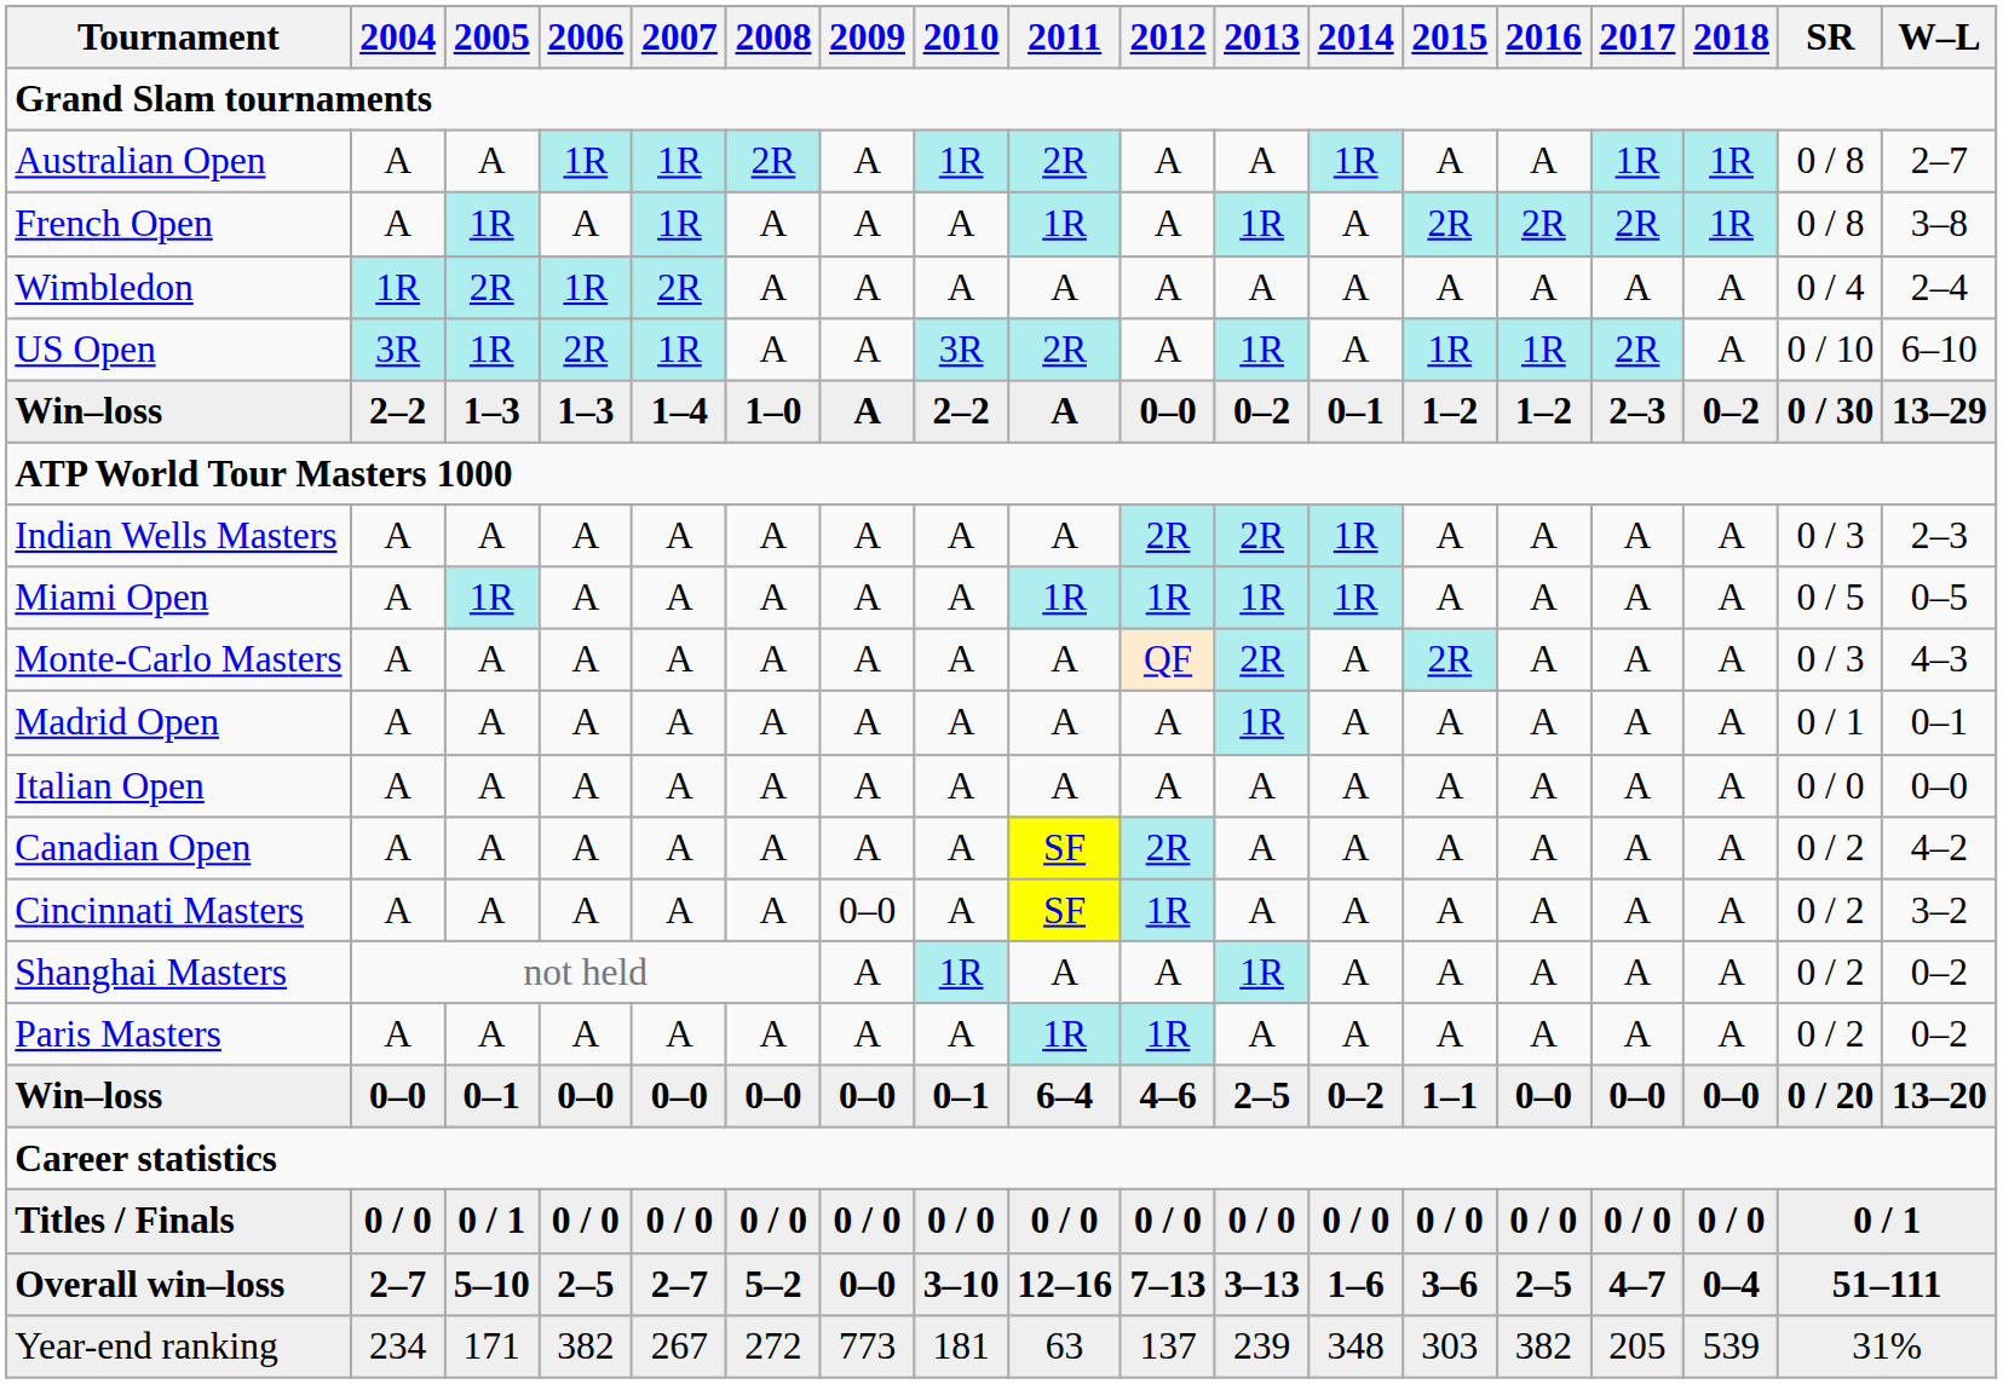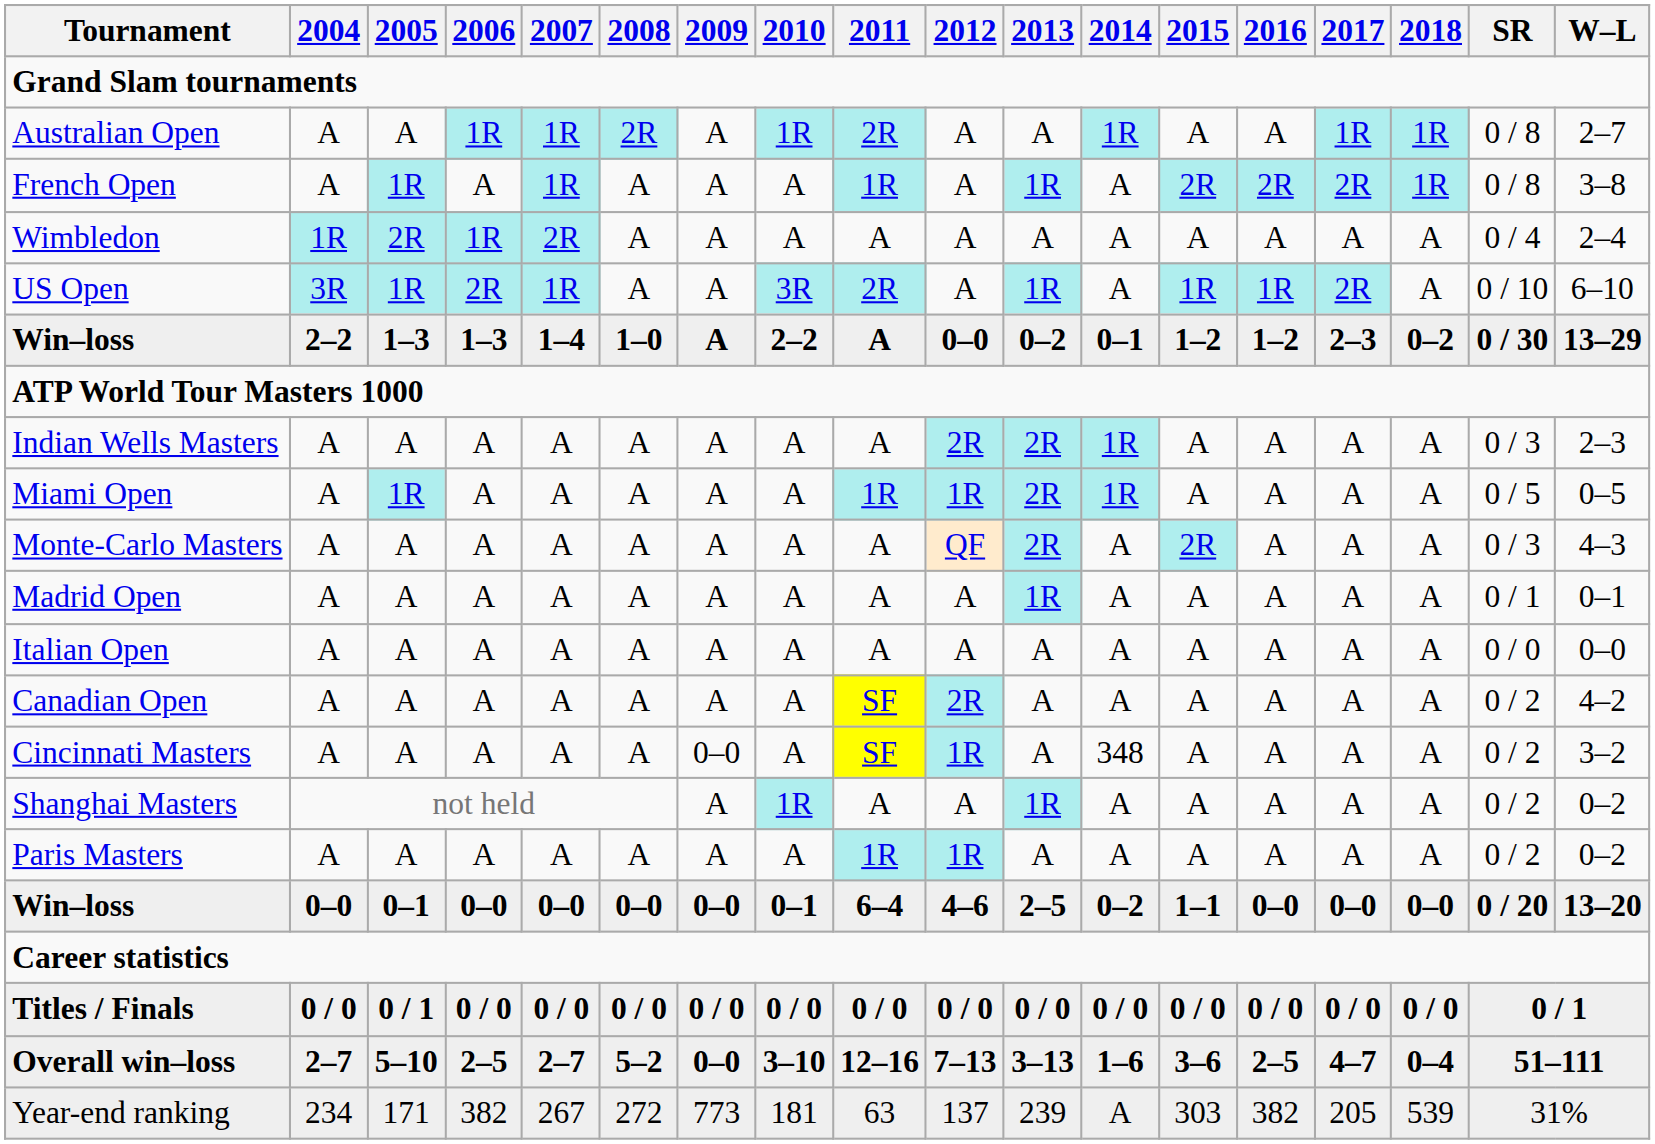 <table class="wikitable nowrap" style=text-align:center;font-size:96%>
 <tr>
 <th>Tournament</th>
 <th><a href='#'>2004</a></th>
 <th><a href='#'>2005</a></th>
 <th><a href='#'>2006</a></th>
 <th><a href='#'>2007</a></th>
 <th><a href='#'>2008</a></th>
 <th><a href='#'>2009</a></th>
 <th><a href='#'>2010</a></th>
 <th><a href='#'>2011</a></th>
 <th><a href='#'>2012</a></th>
 <th><a href='#'>2013</a></th>
 <th><a href='#'>2014</a></th>
 <th><a href='#'>2015</a></th>
 <th><a href='#'>2016</a></th>
 <th><a href='#'>2017</a></th>
 <th><a href='#'>2018</a></th>
 <th>SR</th>
 <th>W–L</th>
 </tr>
 <tr>
 <td colspan="18" align="left"><strong>Grand Slam tournaments</strong></td>
 </tr>
 <tr>
 <td align=left><a href='#'>Australian Open</a></td>
 <td>A</td>
 <td>A</td>
 <td bgcolor=afeeee><a href='#'>1R</a></td>
 <td bgcolor=afeeee><a href='#'>1R</a></td>
 <td bgcolor=afeeee><a href='#'>2R</a></td>
 <td>A</td>
 <td bgcolor=afeeee><a href='#'>1R</a></td>
 <td bgcolor=afeeee><a href='#'>2R</a></td>
 <td>A</td>
 <td>A</td>
 <td bgcolor=afeeee><a href='#'>1R</a></td>
 <td>A</td>
 <td>A</td>
 <td bgcolor=afeeee><a href='#'>1R</a></td>
 <td bgcolor=afeeee><a href='#'>1R</a></td>
 <td>0 / 8</td>
 <td>2–7</td>
 </tr>
 <tr>
 <td align=left><a href='#'>French Open</a></td>
 <td>A</td>
 <td bgcolor=afeeee><a href='#'>1R</a></td>
 <td>A</td>
 <td bgcolor=afeeee><a href='#'>1R</a></td>
 <td>A</td>
 <td>A</td>
 <td>A</td>
 <td bgcolor=afeeee><a href='#'>1R</a></td>
 <td>A</td>
 <td bgcolor=afeeee><a href='#'>1R</a></td>
 <td>A</td>
 <td bgcolor=afeeee><a href='#'>2R</a></td>
 <td bgcolor=afeeee><a href='#'>2R</a></td>
 <td bgcolor=afeeee><a href='#'>2R</a></td>
 <td bgcolor=afeeee><a href='#'>1R</a></td>
 <td>0 / 8</td>
 <td>3–8</td>
 </tr>
 <tr>
 <td align=left><a href='#'>Wimbledon</a></td>
 <td bgcolor=afeeee><a href='#'>1R</a></td>
 <td bgcolor=afeeee><a href='#'>2R</a></td>
 <td bgcolor=afeeee><a href='#'>1R</a></td>
 <td bgcolor=afeeee><a href='#'>2R</a></td>
 <td>A</td>
 <td>A</td>
 <td>A</td>
 <td>A</td>
 <td>A</td>
 <td>A</td>
 <td>A</td>
 <td>A</td>
 <td>A</td>
 <td>A</td>
 <td>A</td>
 <td>0 / 4</td>
 <td>2–4</td>
 </tr>
 <tr>
 <td align=left><a href='#'>US Open</a></td>
 <td bgcolor=afeeee><a href='#'>3R</a></td>
 <td bgcolor=afeeee><a href='#'>1R</a></td>
 <td bgcolor=afeeee><a href='#'>2R</a></td>
 <td bgcolor=afeeee><a href='#'>1R</a></td>
 <td>A</td>
 <td>A</td>
 <td bgcolor=afeeee><a href='#'>3R</a></td>
 <td bgcolor=afeeee><a href='#'>2R</a></td>
 <td>A</td>
 <td bgcolor=afeeee><a href='#'>1R</a></td>
 <td>A</td>
 <td bgcolor=afeeee><a href='#'>1R</a></td>
 <td bgcolor=afeeee><a href='#'>1R</a></td>
 <td bgcolor=afeeee><a href='#'>2R</a></td>
 <td>A</td>
 <td>0 / 10</td>
 <td>6–10</td>
 </tr>
 <tr style="font-weight:bold; background:#efefef;">
 <td style=text-align:left>Win–loss</td>
 <td>2–2</td>
 <td>1–3</td>
 <td>1–3</td>
 <td>1–4</td>
 <td>1–0</td>
 <td>A</td>
 <td>2–2</td>
 <td>A</td>
 <td>0–0</td>
 <td>0–2</td>
 <td>0–1</td>
 <td>1–2</td>
 <td>1–2</td>
 <td>2–3</td>
 <td>0–2</td>
 <td>0 / 30</td>
 <td>13–29</td>
 </tr>
 <tr>
 <td colspan="18" align="left"><strong>ATP World Tour Masters 1000</strong></td>
 </tr>
 <tr>
 <td align=left><a href='#'>Indian Wells Masters</a></td>
 <td>A</td>
 <td>A</td>
 <td>A</td>
 <td>A</td>
 <td>A</td>
 <td>A</td>
 <td>A</td>
 <td>A</td>
 <td bgcolor=afeeee><a href='#'>2R</a></td>
 <td bgcolor=afeeee><a href='#'>2R</a></td>
 <td bgcolor=afeeee><a href='#'>1R</a></td>
 <td>A</td>
 <td>A</td>
 <td>A</td>
 <td>A</td>
 <td>0 / 3</td>
 <td>2–3</td>
 </tr>
 <tr>
 <td align=left><a href='#'>Miami Open</a></td>
 <td>A</td>
 <td bgcolor=afeeee><a href='#'>1R</a></td>
 <td>A</td>
 <td>A</td>
 <td>A</td>
 <td>A</td>
 <td>A</td>
 <td bgcolor=afeeee><a href='#'>1R</a></td>
 <td bgcolor=afeeee><a href='#'>1R</a></td>
-<td bgcolor=afeeee><a href='#'>1R</a></td>
+<td bgcolor=afeeee><a href='#'>2R</a></td>
 <td bgcolor=afeeee><a href='#'>1R</a></td>
 <td>A</td>
 <td>A</td>
 <td>A</td>
 <td>A</td>
 <td>0 / 5</td>
 <td>0–5</td>
 </tr>
 <tr>
 <td align=left><a href='#'>Monte-Carlo Masters</a></td>
 <td>A</td>
 <td>A</td>
 <td>A</td>
 <td>A</td>
 <td>A</td>
 <td>A</td>
 <td>A</td>
 <td>A</td>
 <td bgcolor=ffebcd><a href='#'>QF</a></td>
 <td bgcolor=afeeee><a href='#'>2R</a></td>
 <td>A</td>
 <td bgcolor=afeeee><a href='#'>2R</a></td>
 <td>A</td>
 <td>A</td>
 <td>A</td>
 <td>0 / 3</td>
 <td>4–3</td>
 </tr>
 <tr>
 <td align=left><a href='#'>Madrid Open</a></td>
 <td>A</td>
 <td>A</td>
 <td>A</td>
 <td>A</td>
 <td>A</td>
 <td>A</td>
 <td>A</td>
 <td>A</td>
 <td>A</td>
 <td bgcolor=afeeee><a href='#'>1R</a></td>
 <td>A</td>
 <td>A</td>
 <td>A</td>
 <td>A</td>
 <td>A</td>
 <td>0 / 1</td>
 <td>0–1</td>
 </tr>
 <tr>
 <td align=left><a href='#'>Italian Open</a></td>
 <td>A</td>
 <td>A</td>
 <td>A</td>
 <td>A</td>
 <td>A</td>
 <td>A</td>
 <td>A</td>
 <td>A</td>
 <td>A</td>
 <td>A</td>
 <td>A</td>
 <td>A</td>
 <td>A</td>
 <td>A</td>
 <td>A</td>
 <td>0 / 0</td>
 <td>0–0</td>
 </tr>
 <tr>
 <td align=left><a href='#'>Canadian Open</a></td>
 <td>A</td>
 <td>A</td>
 <td>A</td>
 <td>A</td>
 <td>A</td>
 <td>A</td>
 <td>A</td>
 <td bgcolor=yellow><a href='#'>SF</a></td>
 <td bgcolor=afeeee><a href='#'>2R</a></td>
 <td>A</td>
 <td>A</td>
 <td>A</td>
 <td>A</td>
 <td>A</td>
 <td>A</td>
 <td>0 / 2</td>
 <td>4–2</td>
 </tr>
 <tr>
 <td align=left><a href='#'>Cincinnati Masters</a></td>
 <td>A</td>
 <td>A</td>
 <td>A</td>
 <td>A</td>
 <td>A</td>
 <td>0–0</td>
 <td>A</td>
 <td bgcolor=yellow><a href='#'>SF</a></td>
 <td bgcolor=afeeee><a href='#'>1R</a></td>
 <td>A</td>
-<td>A</td>
+<td>348</td>
 <td>A</td>
 <td>A</td>
 <td>A</td>
 <td>A</td>
 <td>0 / 2</td>
 <td>3–2</td>
 </tr>
 <tr>
 <td align=left><a href='#'>Shanghai Masters</a></td>
 <td colspan=5 style=color:#767676>not held</td>
 <td>A</td>
 <td bgcolor=afeeee><a href='#'>1R</a></td>
 <td>A</td>
 <td>A</td>
 <td bgcolor=afeeee><a href='#'>1R</a></td>
 <td>A</td>
 <td>A</td>
 <td>A</td>
 <td>A</td>
 <td>A</td>
 <td>0 / 2</td>
 <td>0–2</td>
 </tr>
 <tr>
 <td align=left><a href='#'>Paris Masters</a></td>
 <td>A</td>
 <td>A</td>
 <td>A</td>
 <td>A</td>
 <td>A</td>
 <td>A</td>
 <td>A</td>
 <td bgcolor=afeeee><a href='#'>1R</a></td>
 <td bgcolor=afeeee><a href='#'>1R</a></td>
 <td>A</td>
 <td>A</td>
 <td>A</td>
 <td>A</td>
 <td>A</td>
 <td>A</td>
 <td>0 / 2</td>
 <td>0–2</td>
 </tr>
 <tr style="font-weight:bold; background:#efefef;">
 <td style=text-align:left>Win–loss</td>
 <td>0–0</td>
 <td>0–1</td>
 <td>0–0</td>
 <td>0–0</td>
 <td>0–0</td>
 <td>0–0</td>
 <td>0–1</td>
 <td>6–4</td>
 <td>4–6</td>
 <td>2–5</td>
 <td>0–2</td>
 <td>1–1</td>
 <td>0–0</td>
 <td>0–0</td>
 <td>0–0</td>
 <td>0 / 20</td>
 <td>13–20</td>
 </tr>
 <tr>
 <td colspan="18" align="left"><strong>Career statistics</strong></td>
 </tr>
 <tr style="font-weight:bold; background:#efefef;">
 <td style=text-align:left>Titles / Finals</td>
 <td>0 / 0</td>
 <td>0 / 1</td>
 <td>0 / 0</td>
 <td>0 / 0</td>
 <td>0 / 0</td>
 <td>0 / 0</td>
 <td>0 / 0</td>
 <td>0 / 0</td>
 <td>0 / 0</td>
 <td>0 / 0</td>
 <td>0 / 0</td>
 <td>0 / 0</td>
 <td>0 / 0</td>
 <td>0 / 0</td>
 <td>0 / 0</td>
 <td colspan=2>0 / 1</td>
 </tr>
 <tr style="font-weight:bold; background:#efefef;">
 <td style=text-align:left>Overall win–loss</td>
 <td>2–7</td>
 <td>5–10</td>
 <td>2–5</td>
 <td>2–7</td>
 <td>5–2</td>
 <td>0–0</td>
 <td>3–10</td>
 <td>12–16</td>
 <td>7–13</td>
 <td>3–13</td>
 <td>1–6</td>
 <td>3–6</td>
 <td>2–5</td>
 <td>4–7</td>
 <td>0–4</td>
 <td colspan=2>51–111</td>
 </tr>
 <tr bgcolor=efefef>
 <td align=left>Year-end ranking</td>
 <td>234</td>
 <td>171</td>
 <td>382</td>
 <td>267</td>
 <td>272</td>
 <td>773</td>
 <td>181</td>
 <td>63</td>
 <td>137</td>
 <td>239</td>
-<td>348</td>
+<td>A</td>
 <td>303</td>
 <td>382</td>
 <td>205</td>
 <td>539</td>
 <td colspan="2">31%</td>
 </tr>
 </table>
